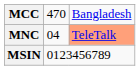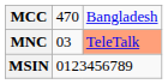 <table class="wikitable">
 <tr>
 <th>MCC</th>
 <td>470</td>
 <td><a href='#'>Bangladesh</a></td>
 </tr>
 <tr>
 <th>MNC</th>
-<td>04</td>
+<td>03</td>
 <td style="background: lightsalmon;"><a href='#'>TeleTalk</a></td>
 </tr>
 <tr>
 <th>MSIN</th>
 <td colspan=2>0123456789</td>
 </tr>
 </table>
